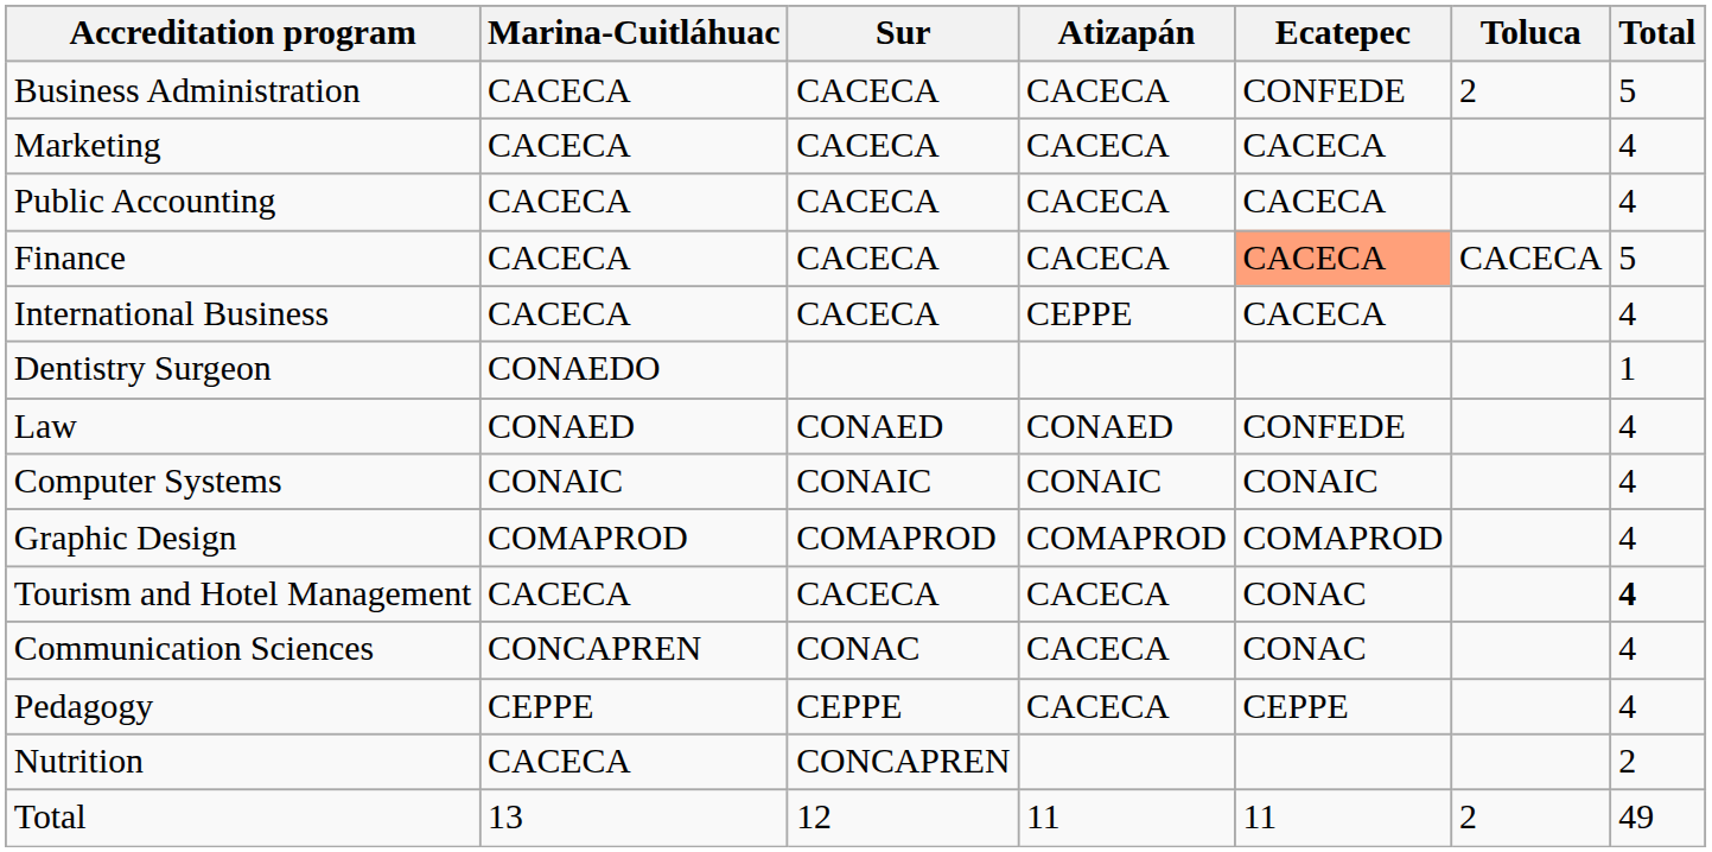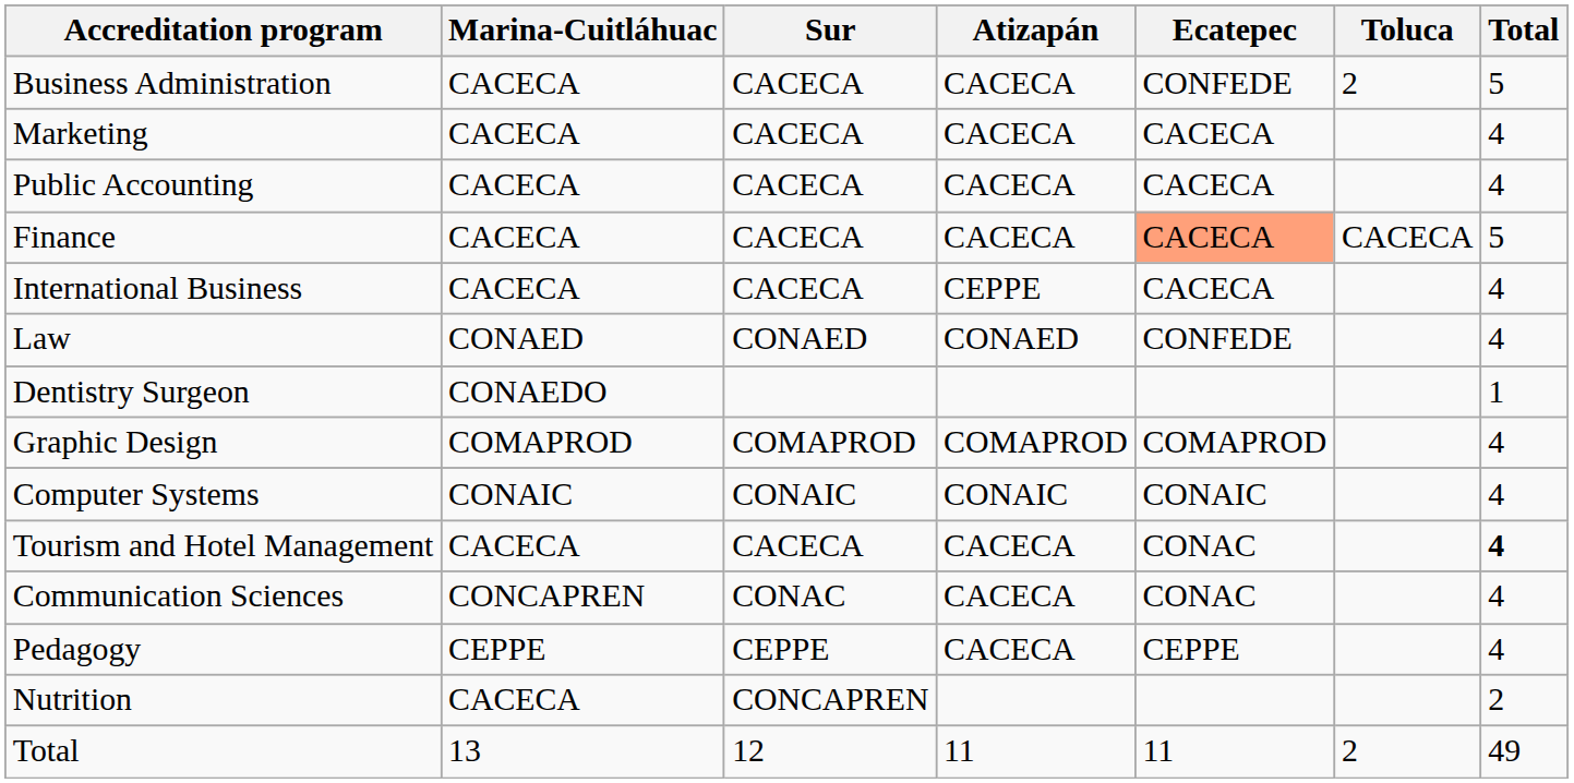 <table class="wikitable">
 <tr>
 <th>Accreditation program</th>
 <th>Marina-Cuitláhuac</th>
 <th>Sur</th>
 <th>Atizapán</th>
 <th>Ecatepec</th>
 <th>Toluca</th>
 <th>Total</th>
 </tr>
 <tr>
 <td>Business Administration</td>
 <td>CACECA</td>
 <td>CACECA</td>
 <td>CACECA</td>
 <td>CONFEDE</td>
 <td>2</td>
 <td>5</td>
 </tr>
 <tr>
 <td>Marketing</td>
 <td>CACECA</td>
 <td>CACECA</td>
 <td>CACECA</td>
 <td>CACECA</td>
 <td></td>
 <td>4</td>
 </tr>
 <tr>
 <td>Public Accounting</td>
 <td>CACECA</td>
 <td>CACECA</td>
 <td>CACECA</td>
 <td>CACECA</td>
 <td></td>
 <td>4</td>
 </tr>
 <tr>
 <td>Finance</td>
 <td>CACECA</td>
 <td>CACECA</td>
 <td>CACECA</td>
 <td style="background: lightsalmon;">CACECA</td>
 <td>CACECA</td>
 <td>5</td>
 </tr>
 <tr>
 <td>International Business</td>
 <td>CACECA</td>
 <td>CACECA</td>
 <td>CEPPE</td>
 <td>CACECA</td>
 <td></td>
 <td>4</td>
 </tr>
 <tr>
+<td>Law</td>
+<td>CONAED</td>
+<td>CONAED</td>
+<td>CONAED</td>
+<td>CONFEDE</td>
+<td></td>
+<td>4</td>
+</tr>
+<tr>
 <td>Dentistry Surgeon</td>
 <td>CONAEDO</td>
 <td></td>
 <td></td>
 <td></td>
 <td></td>
 <td>1</td>
 </tr>
 <tr>
-<td>Law</td>
-<td>CONAED</td>
-<td>CONAED</td>
-<td>CONAED</td>
-<td>CONFEDE</td>
+<td>Graphic Design</td>
+<td>COMAPROD</td>
+<td>COMAPROD</td>
+<td>COMAPROD</td>
+<td>COMAPROD</td>
 <td></td>
 <td>4</td>
 </tr>
 <tr>
 <td>Computer Systems</td>
 <td>CONAIC</td>
 <td>CONAIC</td>
 <td>CONAIC</td>
 <td>CONAIC</td>
-<td></td>
-<td>4</td>
-</tr>
-<tr>
-<td>Graphic Design</td>
-<td>COMAPROD</td>
-<td>COMAPROD</td>
-<td>COMAPROD</td>
-<td>COMAPROD</td>
 <td></td>
 <td>4</td>
 </tr>
 <tr>
 <td>Tourism and Hotel Management</td>
 <td>CACECA</td>
 <td>CACECA</td>
 <td>CACECA</td>
 <td>CONAC</td>
 <td></td>
 <td><strong>4</strong></td>
 </tr>
 <tr>
 <td>Communication Sciences</td>
 <td>CONCAPREN</td>
 <td>CONAC</td>
 <td>CACECA</td>
 <td>CONAC</td>
 <td></td>
 <td>4</td>
 </tr>
 <tr>
 <td>Pedagogy</td>
 <td>CEPPE</td>
 <td>CEPPE</td>
 <td>CACECA</td>
 <td>CEPPE</td>
 <td></td>
 <td>4</td>
 </tr>
 <tr>
 <td>Nutrition</td>
 <td>CACECA</td>
 <td>CONCAPREN</td>
 <td></td>
 <td></td>
 <td></td>
 <td>2</td>
 </tr>
 <tr>
 <td>Total</td>
 <td>13</td>
 <td>12</td>
 <td>11</td>
 <td>11</td>
 <td>2</td>
 <td>49</td>
 </tr>
 </table>
